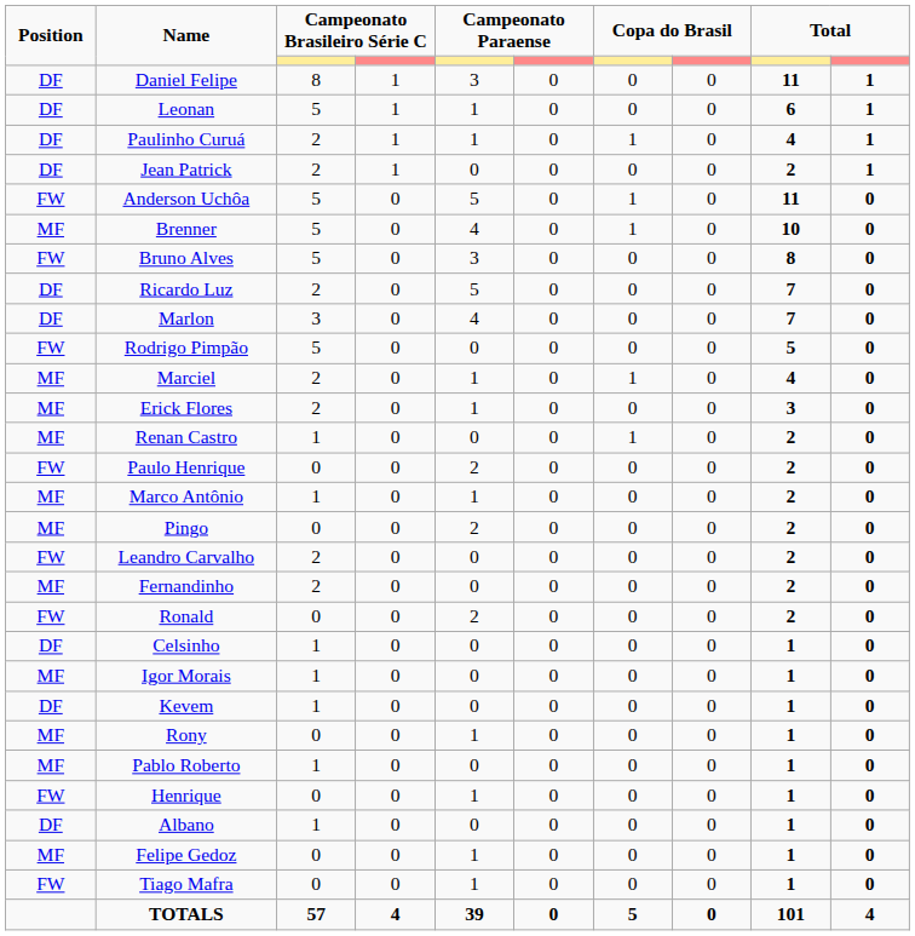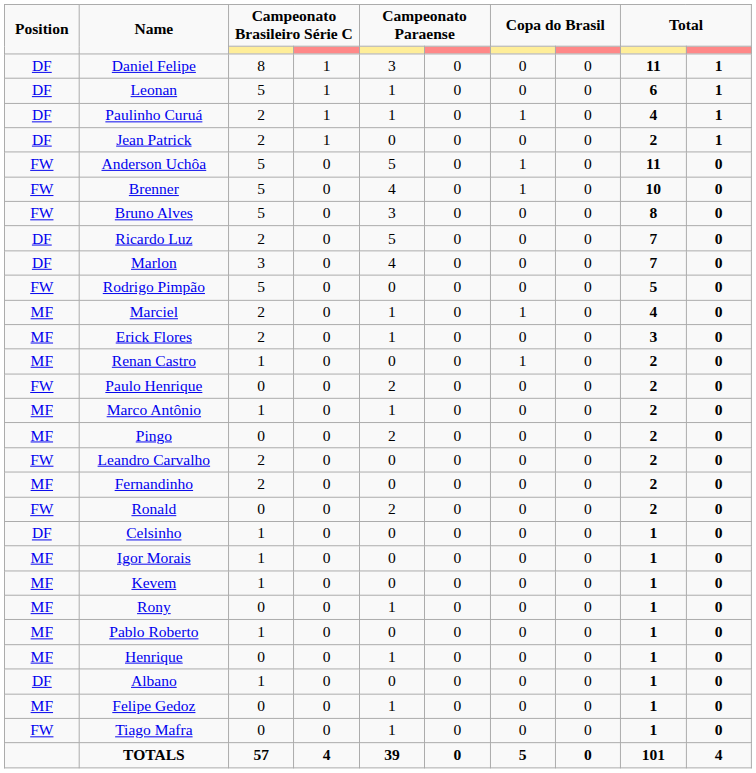 <table class="wikitable" style="text-align:center;">
 <tr style="text-align:center;">
 <td rowspan="2"  style="width:10%; "><strong>Position</strong></td>
 <td rowspan="2"  style="width:20%; "><strong>Name</strong></td>
 <td colspan="2"><strong>Campeonato Brasileiro Série C</strong></td>
 <td colspan="2"><strong>Campeonato Paraense</strong></td>
 <td colspan="2"><strong>Copa do Brasil</strong></td>
 <td colspan="2"><strong>Total</strong></td>
 </tr>
 <tr>
 <th style="width:60px; background:#fe9;"></th>
 <th style="width:60px; background:#ff8888;"></th>
 <th style="width:60px; background:#fe9;"></th>
 <th style="width:60px; background:#ff8888;"></th>
 <th style="width:60px; background:#fe9;"></th>
 <th style="width:60px; background:#ff8888;"></th>
 <th style="width:60px; background:#fe9;"></th>
 <th style="width:60px; background:#ff8888;"></th>
 </tr>
 <tr>
 <td><a href='#'>DF</a></td>
 <td><a href='#'>Daniel Felipe</a></td>
 <td>8</td>
 <td>1</td>
 <td>3</td>
 <td>0</td>
 <td>0</td>
 <td>0</td>
 <td><strong>11</strong></td>
 <td><strong>1</strong></td>
 </tr>
 <tr>
 <td><a href='#'>DF</a></td>
 <td><a href='#'>Leonan</a></td>
 <td>5</td>
 <td>1</td>
 <td>1</td>
 <td>0</td>
 <td>0</td>
 <td>0</td>
 <td><strong>6</strong></td>
 <td><strong>1</strong></td>
 </tr>
 <tr>
 <td><a href='#'>DF</a></td>
 <td><a href='#'>Paulinho Curuá</a></td>
 <td>2</td>
 <td>1</td>
 <td>1</td>
 <td>0</td>
 <td>1</td>
 <td>0</td>
 <td><strong>4</strong></td>
 <td><strong>1</strong></td>
 </tr>
 <tr>
 <td><a href='#'>DF</a></td>
 <td><a href='#'>Jean Patrick</a></td>
 <td>2</td>
 <td>1</td>
 <td>0</td>
 <td>0</td>
 <td>0</td>
 <td>0</td>
 <td><strong>2</strong></td>
 <td><strong>1</strong></td>
 </tr>
 <tr>
 <td><a href='#'>FW</a></td>
 <td><a href='#'>Anderson Uchôa</a></td>
 <td>5</td>
 <td>0</td>
 <td>5</td>
 <td>0</td>
 <td>1</td>
 <td>0</td>
 <td><strong>11</strong></td>
 <td><strong>0</strong></td>
 </tr>
 <tr>
-<td><a href='#'>MF</a></td>
+<td><a href='#'>FW</a></td>
 <td><a href='#'>Brenner</a></td>
 <td>5</td>
 <td>0</td>
 <td>4</td>
 <td>0</td>
 <td>1</td>
 <td>0</td>
 <td><strong>10</strong></td>
 <td><strong>0</strong></td>
 </tr>
 <tr>
 <td><a href='#'>FW</a></td>
 <td><a href='#'>Bruno Alves</a></td>
 <td>5</td>
 <td>0</td>
 <td>3</td>
 <td>0</td>
 <td>0</td>
 <td>0</td>
 <td><strong>8</strong></td>
 <td><strong>0</strong></td>
 </tr>
 <tr>
 <td><a href='#'>DF</a></td>
 <td><a href='#'>Ricardo Luz</a></td>
 <td>2</td>
 <td>0</td>
 <td>5</td>
 <td>0</td>
 <td>0</td>
 <td>0</td>
 <td><strong>7</strong></td>
 <td><strong>0</strong></td>
 </tr>
 <tr>
 <td><a href='#'>DF</a></td>
 <td><a href='#'>Marlon</a></td>
 <td>3</td>
 <td>0</td>
 <td>4</td>
 <td>0</td>
 <td>0</td>
 <td>0</td>
 <td><strong>7</strong></td>
 <td><strong>0</strong></td>
 </tr>
 <tr>
 <td><a href='#'>FW</a></td>
 <td><a href='#'>Rodrigo Pimpão</a></td>
 <td>5</td>
 <td>0</td>
 <td>0</td>
 <td>0</td>
 <td>0</td>
 <td>0</td>
 <td><strong>5</strong></td>
 <td><strong>0</strong></td>
 </tr>
 <tr>
 <td><a href='#'>MF</a></td>
 <td><a href='#'>Marciel</a></td>
 <td>2</td>
 <td>0</td>
 <td>1</td>
 <td>0</td>
 <td>1</td>
 <td>0</td>
 <td><strong>4</strong></td>
 <td><strong>0</strong></td>
 </tr>
 <tr>
 <td><a href='#'>MF</a></td>
 <td><a href='#'>Erick Flores</a></td>
 <td>2</td>
 <td>0</td>
 <td>1</td>
 <td>0</td>
 <td>0</td>
 <td>0</td>
 <td><strong>3</strong></td>
 <td><strong>0</strong></td>
 </tr>
 <tr>
 <td><a href='#'>MF</a></td>
 <td><a href='#'>Renan Castro</a></td>
 <td>1</td>
 <td>0</td>
 <td>0</td>
 <td>0</td>
 <td>1</td>
 <td>0</td>
 <td><strong>2</strong></td>
 <td><strong>0</strong></td>
 </tr>
 <tr>
 <td><a href='#'>FW</a></td>
 <td><a href='#'>Paulo Henrique</a></td>
 <td>0</td>
 <td>0</td>
 <td>2</td>
 <td>0</td>
 <td>0</td>
 <td>0</td>
 <td><strong>2</strong></td>
 <td><strong>0</strong></td>
 </tr>
 <tr>
 <td><a href='#'>MF</a></td>
 <td><a href='#'>Marco Antônio</a></td>
 <td>1</td>
 <td>0</td>
 <td>1</td>
 <td>0</td>
 <td>0</td>
 <td>0</td>
 <td><strong>2</strong></td>
 <td><strong>0</strong></td>
 </tr>
 <tr>
 <td><a href='#'>MF</a></td>
 <td><a href='#'>Pingo</a></td>
 <td>0</td>
 <td>0</td>
 <td>2</td>
 <td>0</td>
 <td>0</td>
 <td>0</td>
 <td><strong>2</strong></td>
 <td><strong>0</strong></td>
 </tr>
 <tr>
 <td><a href='#'>FW</a></td>
 <td><a href='#'>Leandro Carvalho</a></td>
 <td>2</td>
 <td>0</td>
 <td>0</td>
 <td>0</td>
 <td>0</td>
 <td>0</td>
 <td><strong>2</strong></td>
 <td><strong>0</strong></td>
 </tr>
 <tr>
 <td><a href='#'>MF</a></td>
 <td><a href='#'>Fernandinho</a></td>
 <td>2</td>
 <td>0</td>
 <td>0</td>
 <td>0</td>
 <td>0</td>
 <td>0</td>
 <td><strong>2</strong></td>
 <td><strong>0</strong></td>
 </tr>
 <tr>
 <td><a href='#'>FW</a></td>
 <td><a href='#'>Ronald</a></td>
 <td>0</td>
 <td>0</td>
 <td>2</td>
 <td>0</td>
 <td>0</td>
 <td>0</td>
 <td><strong>2</strong></td>
 <td><strong>0</strong></td>
 </tr>
 <tr>
 <td><a href='#'>DF</a></td>
 <td><a href='#'>Celsinho</a></td>
 <td>1</td>
 <td>0</td>
 <td>0</td>
 <td>0</td>
 <td>0</td>
 <td>0</td>
 <td><strong>1</strong></td>
 <td><strong>0</strong></td>
 </tr>
 <tr>
 <td><a href='#'>MF</a></td>
 <td><a href='#'>Igor Morais</a></td>
 <td>1</td>
 <td>0</td>
 <td>0</td>
 <td>0</td>
 <td>0</td>
 <td>0</td>
 <td><strong>1</strong></td>
 <td><strong>0</strong></td>
 </tr>
 <tr>
-<td><a href='#'>DF</a></td>
+<td><a href='#'>MF</a></td>
 <td><a href='#'>Kevem</a></td>
 <td>1</td>
 <td>0</td>
 <td>0</td>
 <td>0</td>
 <td>0</td>
 <td>0</td>
 <td><strong>1</strong></td>
 <td><strong>0</strong></td>
 </tr>
 <tr>
 <td><a href='#'>MF</a></td>
 <td><a href='#'>Rony</a></td>
 <td>0</td>
 <td>0</td>
 <td>1</td>
 <td>0</td>
 <td>0</td>
 <td>0</td>
 <td><strong>1</strong></td>
 <td><strong>0</strong></td>
 </tr>
 <tr>
 <td><a href='#'>MF</a></td>
 <td><a href='#'>Pablo Roberto</a></td>
 <td>1</td>
 <td>0</td>
 <td>0</td>
 <td>0</td>
 <td>0</td>
 <td>0</td>
 <td><strong>1</strong></td>
 <td><strong>0</strong></td>
 </tr>
 <tr>
-<td><a href='#'>FW</a></td>
+<td><a href='#'>MF</a></td>
 <td><a href='#'>Henrique</a></td>
 <td>0</td>
 <td>0</td>
 <td>1</td>
 <td>0</td>
 <td>0</td>
 <td>0</td>
 <td><strong>1</strong></td>
 <td><strong>0</strong></td>
 </tr>
 <tr>
 <td><a href='#'>DF</a></td>
 <td><a href='#'>Albano</a></td>
 <td>1</td>
 <td>0</td>
 <td>0</td>
 <td>0</td>
 <td>0</td>
 <td>0</td>
 <td><strong>1</strong></td>
 <td><strong>0</strong></td>
 </tr>
 <tr>
 <td><a href='#'>MF</a></td>
 <td><a href='#'>Felipe Gedoz</a></td>
 <td>0</td>
 <td>0</td>
 <td>1</td>
 <td>0</td>
 <td>0</td>
 <td>0</td>
 <td><strong>1</strong></td>
 <td><strong>0</strong></td>
 </tr>
 <tr>
 <td><a href='#'>FW</a></td>
 <td><a href='#'>Tiago Mafra</a></td>
 <td>0</td>
 <td>0</td>
 <td>1</td>
 <td>0</td>
 <td>0</td>
 <td>0</td>
 <td><strong>1</strong></td>
 <td><strong>0</strong></td>
 </tr>
 <tr>
 <td colspan="1"></td>
 <td><strong>TOTALS</strong></td>
 <td><strong>57</strong></td>
 <td><strong>4</strong></td>
 <td><strong>39</strong></td>
 <td><strong>0</strong></td>
 <td><strong>5</strong></td>
 <td><strong>0</strong></td>
 <td><strong>101</strong></td>
 <td><strong>4</strong></td>
 </tr>
 </table>
